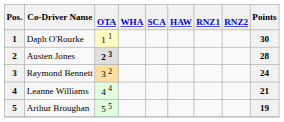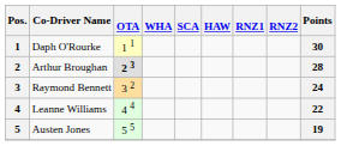 <table class="wikitable" style=font-size:85%;>
 <tr>
 <th>Pos.</th>
 <th>Co-Driver Name</th>
 <th><br><a href='#'>OTA</a></th>
 <th><br><a href='#'>WHA</a></th>
 <th><br><a href='#'>SCA</a></th>
 <th><br><a href='#'>HAW</a></th>
 <th><br><a href='#'>RNZ1</a></th>
 <th><br><a href='#'>RNZ2</a></th>
 <th>Points</th>
 </tr>
 <tr>
 <th>1</th>
 <td> Daph O'Rourke</td>
 <td align=center style=background:#ffffbf;>1 <sup>1</sup></td>
 <td align=center style=background:#;></td>
 <td align=center style=background:#;></td>
 <td align=center style=background:#;></td>
 <td align=center style=background:#;></td>
 <td align=center style=background:#;></td>
 <th>30</th>
 </tr>
 <tr>
 <th>2</th>
-<td> Austen Jones</td>
+<td> Arthur Broughan</td>
 <td align=center style=background:#dfdfdf;><strong>2 <sup>3</sup></strong></td>
 <td align=center style=background:#;></td>
 <td align=center style=background:#;></td>
 <td align=center style=background:#;></td>
 <td align=center style=background:#;></td>
 <td align=center style=background:#;></td>
 <th>28</th>
 </tr>
 <tr>
 <th>3</th>
 <td> Raymond Bennett</td>
 <td align=center style=background:#ffdf9f;>3 <sup>2</sup></td>
 <td align=center style=background:#;></td>
 <td align=center style=background:#;></td>
 <td align=center style=background:#;></td>
 <td align=center style=background:#;></td>
 <td align=center style=background:#;></td>
 <th>24</th>
 </tr>
 <tr>
 <th>4</th>
 <td> Leanne Williams</td>
 <td align=center style=background:#dfffdf;>4 <sup>4</sup></td>
 <td align=center style=background:#;></td>
 <td align=center style=background:#;></td>
 <td align=center style=background:#;></td>
 <td align=center style=background:#;></td>
 <td align=center style=background:#;></td>
-<th>21</th>
+<th>22</th>
 </tr>
 <tr>
 <th>5</th>
-<td> Arthur Broughan</td>
+<td> Austen Jones</td>
 <td align=center style=background:#dfffdf;>5 <sup>5</sup></td>
 <td align=center style=background:#;></td>
 <td align=center style=background:#;></td>
 <td align=center style=background:#;></td>
 <td align=center style=background:#;></td>
 <td align=center style=background:#;></td>
 <th>19</th>
 </tr>
 <tr>
 </tr>
 </table>
